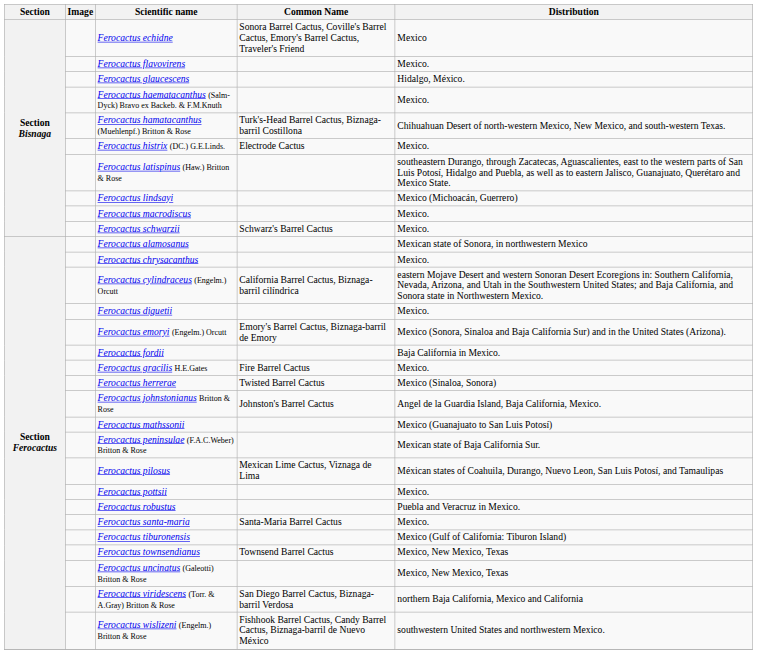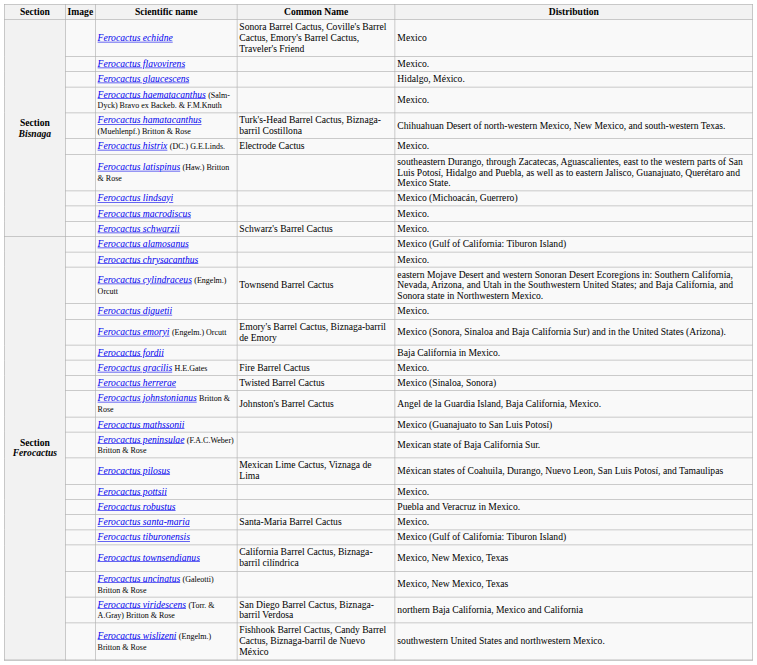 <table class="wikitable sortable">
 <tr>
 <th>Section</th>
 <th>Image</th>
 <th>Scientific name</th>
 <th>Common Name</th>
 <th>Distribution</th>
 </tr>
 <tr>
 <th rowspan="10" style="text-align:center;">Section <em>Bisnaga</em></th>
 <td></td>
 <td><em><a href='#'>Ferocactus echidne</a></em></td>
 <td>Sonora Barrel Cactus, Coville's Barrel Cactus, Emory's Barrel Cactus, Traveler's Friend</td>
 <td>Mexico</td>
 </tr>
 <tr>
 <td></td>
 <td><em><a href='#'>Ferocactus flavovirens</a></em></td>
 <td></td>
 <td>Mexico.</td>
 </tr>
 <tr>
 <td></td>
 <td><em><a href='#'>Ferocactus glaucescens</a></em></td>
 <td></td>
 <td>Hidalgo, México.</td>
 </tr>
 <tr>
 <td></td>
 <td><em><a href='#'>Ferocactus haematacanthus</a></em> <small>(Salm-Dyck) Bravo ex Backeb. & F.M.Knuth</small></td>
 <td></td>
 <td>Mexico.</td>
 </tr>
 <tr>
 <td></td>
 <td><em><a href='#'>Ferocactus hamatacanthus</a></em> <small>(Muehlenpf.) Britton & Rose</small></td>
 <td>Turk's-Head Barrel Cactus, Biznaga-barril Costillona</td>
 <td>Chihuahuan Desert of north-western Mexico, New Mexico, and south-western Texas.</td>
 </tr>
 <tr>
 <td></td>
 <td><em><a href='#'>Ferocactus histrix</a></em> <small>(DC.) G.E.Linds.</small></td>
 <td>Electrode Cactus</td>
 <td>Mexico.</td>
 </tr>
 <tr>
 <td></td>
 <td><em><a href='#'>Ferocactus latispinus</a></em> <small>(Haw.) Britton & Rose</small></td>
 <td></td>
 <td>southeastern Durango, through Zacatecas, Aguascalientes, east to the western parts of San Luis Potosí, Hidalgo and Puebla, as well as to eastern Jalisco, Guanajuato, Querétaro and Mexico State.</td>
 </tr>
 <tr>
 <td></td>
 <td><em><a href='#'>Ferocactus lindsayi </a></em></td>
 <td></td>
 <td>Mexico (Michoacán, Guerrero)</td>
 </tr>
 <tr>
 <td></td>
 <td><em><a href='#'>Ferocactus macrodiscus</a></em></td>
 <td></td>
 <td>Mexico.</td>
 </tr>
 <tr>
 <td></td>
 <td><em><a href='#'>Ferocactus schwarzii</a></em></td>
 <td>Schwarz's Barrel Cactus</td>
 <td>Mexico.</td>
 </tr>
 <tr>
 <th rowspan="20" style="text-align:center;">Section <em>Ferocactus</em></th>
 <td></td>
 <td><em><a href='#'>Ferocactus alamosanus</a></em></td>
 <td></td>
-<td>Mexican state of Sonora, in northwestern Mexico</td>
+<td>Mexico (Gulf of California: Tiburon Island)</td>
 </tr>
 <tr>
 <td></td>
 <td><em><a href='#'>Ferocactus chrysacanthus</a></em></td>
 <td></td>
 <td>Mexico.</td>
 </tr>
 <tr>
 <td></td>
 <td><em><a href='#'>Ferocactus cylindraceus</a></em> <small>(Engelm.) Orcutt</small></td>
-<td>California Barrel Cactus, Biznaga-barril cilíndrica</td>
+<td>Townsend Barrel Cactus</td>
 <td>eastern Mojave Desert and western Sonoran Desert Ecoregions in: Southern California, Nevada, Arizona, and Utah in the Southwestern United States; and Baja California, and Sonora state in Northwestern Mexico.</td>
 </tr>
 <tr>
 <td></td>
 <td><em><a href='#'>Ferocactus diguetii</a></em></td>
 <td></td>
 <td>Mexico.</td>
 </tr>
 <tr>
 <td></td>
 <td><em><a href='#'>Ferocactus emoryi</a></em> <small>(Engelm.) Orcutt</small></td>
 <td>Emory's Barrel Cactus, Biznaga-barril de Emory</td>
 <td>Mexico (Sonora, Sinaloa and Baja California Sur) and in the United States (Arizona).</td>
 </tr>
 <tr>
 <td></td>
 <td><em><a href='#'>Ferocactus fordii</a></em></td>
 <td></td>
 <td>Baja California in Mexico.</td>
 </tr>
 <tr>
 <td></td>
 <td><em><a href='#'>Ferocactus gracilis</a></em> <small>H.E.Gates</small></td>
 <td>Fire Barrel Cactus</td>
 <td>Mexico.</td>
 </tr>
 <tr>
 <td></td>
 <td><em><a href='#'>Ferocactus herrerae</a></em></td>
 <td>Twisted Barrel Cactus</td>
 <td>Mexico (Sinaloa, Sonora)</td>
 </tr>
 <tr>
 <td></td>
 <td><em><a href='#'>Ferocactus johnstonianus</a></em> <small>Britton & Rose</small></td>
 <td>Johnston's Barrel Cactus</td>
 <td>Angel de la Guardia Island, Baja California, Mexico.</td>
 </tr>
 <tr>
 <td></td>
 <td><em><a href='#'>Ferocactus mathssonii</a></em></td>
 <td></td>
 <td>Mexico (Guanajuato to San Luis Potosí)</td>
 </tr>
 <tr>
 <td></td>
 <td><em><a href='#'>Ferocactus peninsulae</a></em> <small>(F.A.C.Weber) Britton & Rose</small></td>
 <td></td>
 <td>Mexican state of Baja California Sur.</td>
 </tr>
 <tr>
 <td></td>
 <td><em><a href='#'>Ferocactus pilosus</a></em></td>
 <td>Mexican Lime Cactus, Viznaga de Lima</td>
 <td>Méxican states of Coahuila, Durango, Nuevo Leon, San Luis Potosí, and Tamaulipas</td>
 </tr>
 <tr>
 <td></td>
 <td><em><a href='#'>Ferocactus pottsii</a></em></td>
 <td></td>
 <td>Mexico.</td>
 </tr>
 <tr>
 <td></td>
 <td><em><a href='#'>Ferocactus robustus</a></em></td>
 <td></td>
 <td>Puebla and Veracruz in Mexico.</td>
 </tr>
 <tr>
 <td></td>
 <td><em><a href='#'>Ferocactus santa-maria</a></em></td>
 <td>Santa-Maria Barrel Cactus</td>
 <td>Mexico.</td>
 </tr>
 <tr>
 <td></td>
 <td><em><a href='#'>Ferocactus tiburonensis</a></em></td>
 <td></td>
 <td>Mexico (Gulf of California: Tiburon Island)</td>
 </tr>
 <tr>
 <td></td>
 <td><em><a href='#'>Ferocactus townsendianus</a></em></td>
-<td>Townsend Barrel Cactus</td>
+<td>California Barrel Cactus, Biznaga-barril cilíndrica</td>
 <td>Mexico, New Mexico, Texas</td>
 </tr>
 <tr>
 <td></td>
 <td><em><a href='#'>Ferocactus uncinatus</a></em> <small>(Galeotti) Britton & Rose</small></td>
 <td></td>
 <td>Mexico, New Mexico, Texas</td>
 </tr>
 <tr>
 <td></td>
 <td><em><a href='#'>Ferocactus viridescens</a></em> <small>(Torr. & A.Gray) Britton & Rose</small></td>
 <td>San Diego Barrel Cactus, Biznaga-barril Verdosa</td>
 <td>northern Baja California, Mexico and California</td>
 </tr>
 <tr>
 <td></td>
 <td><em><a href='#'>Ferocactus wislizeni</a></em> <small>(Engelm.) Britton & Rose</small></td>
 <td>Fishhook Barrel Cactus, Candy Barrel Cactus, Biznaga-barril de Nuevo México</td>
 <td>southwestern United States and northwestern Mexico.</td>
 </tr>
 <tr>
 </tr>
 </table>
